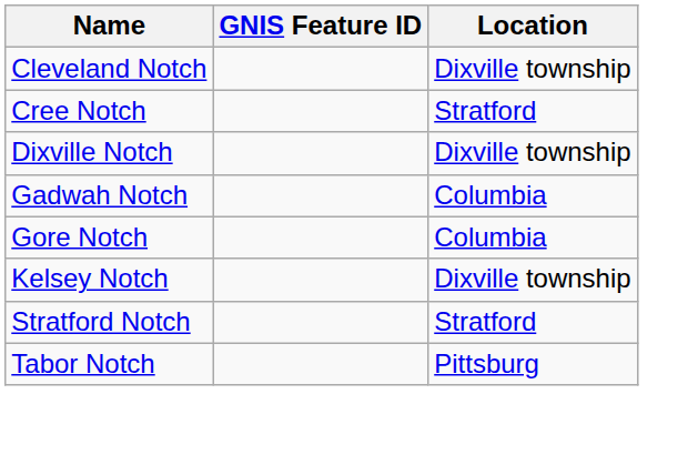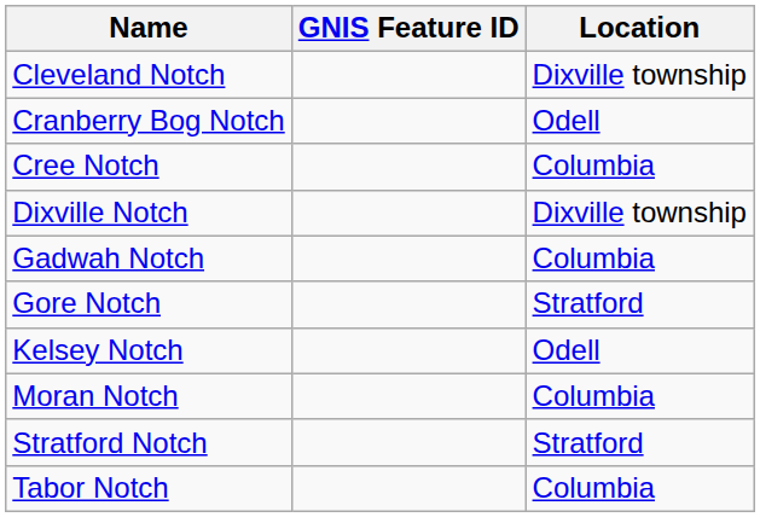 <table class="wikitable sortable">
 <tr>
 <th>Name</th>
 <th><a href='#'>GNIS</a> Feature ID</th>
 <th>Location</th>
 </tr>
 <tr>
 <td><a href='#'>Cleveland Notch</a></td>
 <td></td>
 <td><a href='#'>Dixville</a> township</td>
 </tr>
 <tr>
+<td><a href='#'>Cranberry Bog Notch</a></td>
+<td></td>
+<td><a href='#'>Odell</a></td>
+</tr>
+<tr>
 <td><a href='#'>Cree Notch</a></td>
 <td></td>
-<td><a href='#'>Stratford</a></td>
+<td><a href='#'>Columbia</a></td>
 </tr>
 <tr>
 <td><a href='#'>Dixville Notch</a></td>
 <td></td>
 <td><a href='#'>Dixville</a> township</td>
 </tr>
 <tr>
 <td><a href='#'>Gadwah Notch</a></td>
 <td></td>
 <td><a href='#'>Columbia</a></td>
 </tr>
 <tr>
 <td><a href='#'>Gore Notch</a></td>
 <td></td>
-<td><a href='#'>Columbia</a></td>
+<td><a href='#'>Stratford</a></td>
 </tr>
 <tr>
 <td><a href='#'>Kelsey Notch</a></td>
 <td></td>
-<td><a href='#'>Dixville</a> township</td>
+<td><a href='#'>Odell</a></td>
+</tr>
+<tr>
+<td><a href='#'>Moran Notch</a></td>
+<td></td>
+<td><a href='#'>Columbia</a></td>
 </tr>
 <tr>
 <td><a href='#'>Stratford Notch</a></td>
 <td></td>
 <td><a href='#'>Stratford</a></td>
 </tr>
 <tr>
 <td><a href='#'>Tabor Notch</a></td>
 <td></td>
-<td><a href='#'>Pittsburg</a></td>
+<td><a href='#'>Columbia</a></td>
 </tr>
 </table>
